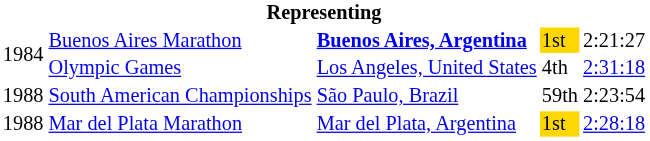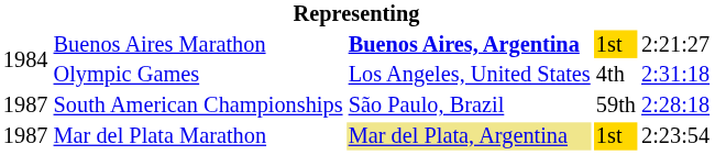 <table>
 <tr>
 <th colspan="5">Representing </th>
 </tr>
 <tr>
 <td rowspan=2>1984</td>
 <td><a href='#'>Buenos Aires Marathon</a></td>
 <td><strong><a href='#'>Buenos Aires, Argentina</a></strong></td>
 <td bgcolor="gold">1st</td>
 <td>2:21:27</td>
 </tr>
 <tr>
 <td><a href='#'>Olympic Games</a></td>
 <td><a href='#'>Los Angeles, United States</a></td>
 <td>4th</td>
 <td><a href='#'>2:31:18</a></td>
 </tr>
 <tr>
-<td>1988</td>
+<td>1987</td>
 <td><a href='#'>South American Championships</a></td>
 <td><a href='#'>São Paulo, Brazil</a></td>
 <td>59th</td>
+<td><a href='#'>2:28:18</a></td>
+</tr>
+<tr>
+<td>1987</td>
+<td><a href='#'>Mar del Plata Marathon</a></td>
+<td style="background: khaki;"><a href='#'>Mar del Plata, Argentina</a></td>
+<td bgcolor="gold">1st</td>
 <td>2:23:54</td>
 </tr>
-<tr>
-<td>1988</td>
-<td><a href='#'>Mar del Plata Marathon</a></td>
-<td><a href='#'>Mar del Plata, Argentina</a></td>
-<td bgcolor="gold">1st</td>
-<td><a href='#'>2:28:18</a></td>
-</tr>
 </table>
